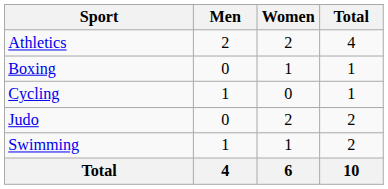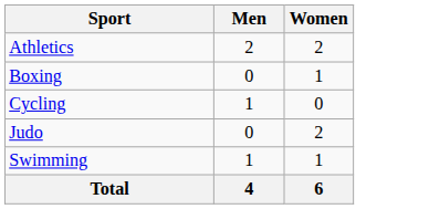 <table class="wikitable sortable" style="text-align:center;">
 <tr>
 <th width=180>Sport</th>
 <th width=55>Men</th>
 <th width=55>Women</th>
-<th width=55>Total</th>
 </tr>
 <tr>
 <td align=left><a href='#'>Athletics</a></td>
 <td>2</td>
 <td>2</td>
-<td>4</td>
 </tr>
 <tr>
 <td align=left><a href='#'>Boxing</a></td>
 <td>0</td>
-<td>1</td>
 <td>1</td>
 </tr>
 <tr>
 <td align=left><a href='#'>Cycling</a></td>
 <td>1</td>
 <td>0</td>
-<td>1</td>
 </tr>
 <tr>
 <td align=left><a href='#'>Judo</a></td>
 <td>0</td>
-<td>2</td>
 <td>2</td>
 </tr>
 <tr>
 <td align=left><a href='#'>Swimming</a></td>
 <td>1</td>
 <td>1</td>
-<td>2</td>
 </tr>
 <tr>
 <th>Total</th>
 <th>4</th>
 <th>6</th>
-<th>10</th>
 </tr>
 </table>
